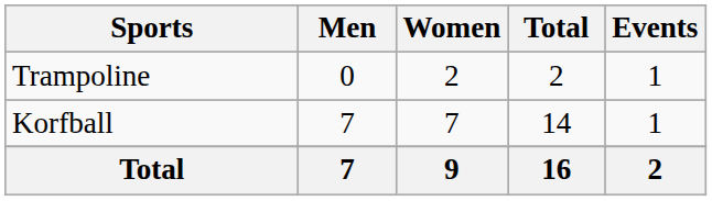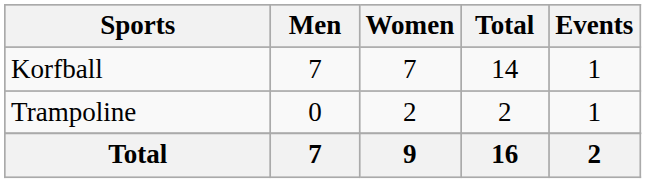 <table class="wikitable sortable" style="text-align:center;">
 <tr>
 <th width=150>Sports</th>
 <th width=45>Men</th>
 <th width=45>Women</th>
 <th width=45>Total</th>
 <th width=45>Events</th>
 </tr>
 <tr>
+<td align=left>Korfball</td>
+<td>7</td>
+<td>7</td>
+<td>14</td>
+<td>1</td>
+</tr>
+<tr>
 <td align=left>Trampoline</td>
 <td>0</td>
 <td>2</td>
 <td>2</td>
-<td>1</td>
-</tr>
-<tr>
-<td align=left>Korfball</td>
-<td>7</td>
-<td>7</td>
-<td>14</td>
 <td>1</td>
 </tr>
 <tr>
 </tr>
 <tr class="sortbottom">
 <th>Total</th>
 <th>7</th>
 <th>9</th>
 <th>16</th>
 <th>2</th>
 </tr>
 </table>
